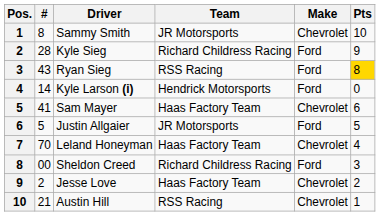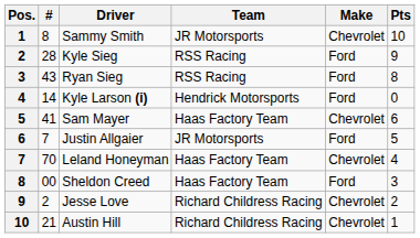 <table class="wikitable" style="font-size:95%">
 <tr>
 <th>Pos.</th>
 <th>#</th>
 <th>Driver</th>
 <th>Team</th>
 <th>Make</th>
 <th>Pts</th>
 </tr>
 <tr>
 <th>1</th>
 <td>8</td>
 <td>Sammy Smith</td>
 <td>JR Motorsports</td>
 <td>Chevrolet</td>
 <td>10</td>
 </tr>
 <tr>
 <th>2</th>
 <td>28</td>
 <td>Kyle Sieg</td>
-<td>Richard Childress Racing</td>
+<td>RSS Racing</td>
 <td>Ford</td>
 <td>9</td>
 </tr>
 <tr>
 <th>3</th>
 <td>43</td>
 <td>Ryan Sieg</td>
 <td>RSS Racing</td>
 <td>Ford</td>
-<td style="background: gold;">8</td>
+<td>8</td>
 </tr>
 <tr>
 <th>4</th>
 <td>14</td>
 <td>Kyle Larson <strong>(i)</strong></td>
 <td>Hendrick Motorsports</td>
 <td>Ford</td>
 <td>0</td>
 </tr>
 <tr>
 <th>5</th>
 <td>41</td>
 <td>Sam Mayer</td>
 <td>Haas Factory Team</td>
 <td>Chevrolet</td>
 <td>6</td>
 </tr>
 <tr>
 <th>6</th>
-<td>5</td>
+<td>7</td>
 <td>Justin Allgaier</td>
 <td>JR Motorsports</td>
 <td>Ford</td>
 <td>5</td>
 </tr>
 <tr>
 <th>7</th>
 <td>70</td>
 <td>Leland Honeyman</td>
 <td>Haas Factory Team</td>
 <td>Chevrolet</td>
 <td>4</td>
 </tr>
 <tr>
 <th>8</th>
 <td>00</td>
 <td>Sheldon Creed</td>
-<td>Richard Childress Racing</td>
+<td>Haas Factory Team</td>
 <td>Ford</td>
 <td>3</td>
 </tr>
 <tr>
 <th>9</th>
 <td>2</td>
 <td>Jesse Love</td>
-<td>Haas Factory Team</td>
+<td>Richard Childress Racing</td>
 <td>Chevrolet</td>
 <td>2</td>
 </tr>
 <tr>
 <th>10</th>
 <td>21</td>
 <td>Austin Hill</td>
-<td>RSS Racing</td>
+<td>Richard Childress Racing</td>
 <td>Chevrolet</td>
 <td>1</td>
 </tr>
 </table>
